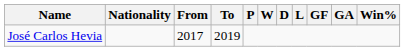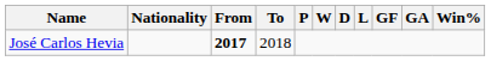 <table class="wikitable plainrowheaders sortable" style="text-align:center">
 <tr>
 <th>Name</th>
 <th>Nationality</th>
 <th>From</th>
 <th class="unsortable">To</th>
 <th>P</th>
 <th>W</th>
 <th>D</th>
 <th>L</th>
 <th>GF</th>
 <th>GA</th>
 <th>Win%</th>
 </tr>
 <tr>
 <td scope=row style=text-align:left><a href='#'>José Carlos Hevia</a></td>
 <td align=left></td>
-<td align=left>2017</td>
-<td align=left>2019<br></td>
+<td align=left><strong>2017</strong></td>
+<td align=left>2018<br></td>
 </tr>
 </table>
